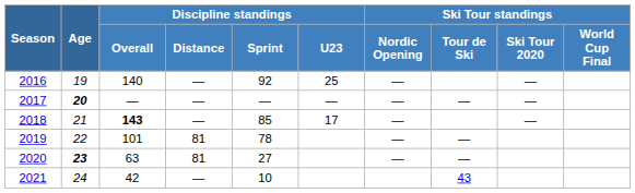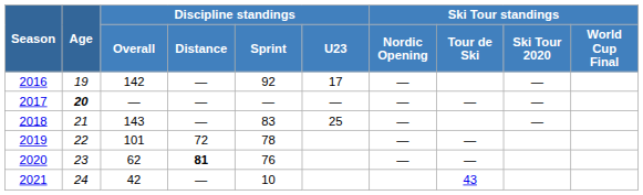 <table class="wikitable" style="font-size:95%; text-align:center; border:grey solid 1px; border-collapse:collapse; background:#ffffff;">
 <tr>
 <th style="background-color:#369; color:white; width:60px;" rowspan="2"> Season </th>
 <th style="background-color:#369; color:white; width:40px;" rowspan="2"> Age </th>
 <th style="background-color:#4180be; color:white;" colspan="4">Discipline standings</th>
 <th style="background-color:#4180be; color:white;" colspan="4">Ski Tour standings</th>
 </tr>
 <tr>
 <th style="background-color:#4180be; color:white; width:75px;">Overall</th>
 <th style="background-color:#4180be; color:white; width:75px;">Distance</th>
 <th style="background-color:#4180be; color:white; width:75px;">Sprint</th>
 <th style="background-color:#4180be; color:white; width:75px;">U23</th>
 <th style="background-color:#4180be; color:white; width:75px;">Nordic<br>Opening</th>
 <th style="background-color:#4180be; color:white; width:75px;">Tour de<br>Ski</th>
 <th style="background-color:#4180be; color:white; width:75px;">Ski Tour<br>2020</th>
 <th style="background-color:#4180be; color:white; width:75px;">World Cup<br>Final</th>
 </tr>
 <tr>
 <td><a href='#'>2016</a></td>
 <td><em>19</em></td>
-<td>140</td>
+<td>142</td>
 <td>—</td>
 <td>92</td>
-<td>25</td>
+<td>17</td>
 <td>—</td>
 <td></td>
 <td>—</td>
 <td></td>
 </tr>
 <tr>
 <td><a href='#'>2017</a></td>
 <td><strong><em>20</em></strong></td>
 <td>—</td>
 <td>—</td>
 <td>—</td>
 <td>—</td>
 <td>—</td>
 <td>—</td>
 <td>—</td>
 <td></td>
 </tr>
 <tr>
 <td><a href='#'>2018</a></td>
 <td><em>21</em></td>
-<td><strong>143</strong></td>
+<td>143</td>
 <td>—</td>
-<td>85</td>
-<td>17</td>
+<td>83</td>
+<td>25</td>
 <td>—</td>
 <td></td>
 <td>—</td>
 <td></td>
 </tr>
 <tr>
 <td><a href='#'>2019</a></td>
 <td><em>22</em></td>
 <td>101</td>
-<td>81</td>
+<td>72</td>
 <td>78</td>
 <td></td>
 <td>—</td>
 <td>—</td>
 <td></td>
 <td></td>
 </tr>
 <tr>
 <td><a href='#'>2020</a></td>
-<td><strong><em>23</em></strong></td>
-<td>63</td>
-<td>81</td>
-<td>27</td>
+<td><em>23</em></td>
+<td>62</td>
+<td><strong>81</strong></td>
+<td>76</td>
 <td></td>
 <td>—</td>
 <td>—</td>
 <td></td>
 <td></td>
 </tr>
 <tr>
 <td><a href='#'>2021</a></td>
 <td><em>24</em></td>
 <td>42</td>
 <td>—</td>
 <td>10</td>
 <td></td>
 <td></td>
 <td><a href='#'>43</a></td>
 <td></td>
 <td></td>
 </tr>
 </table>
